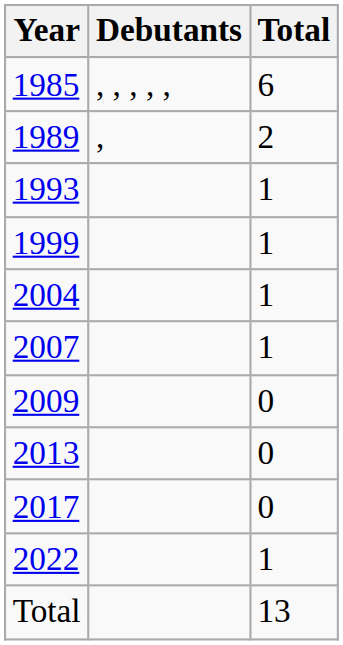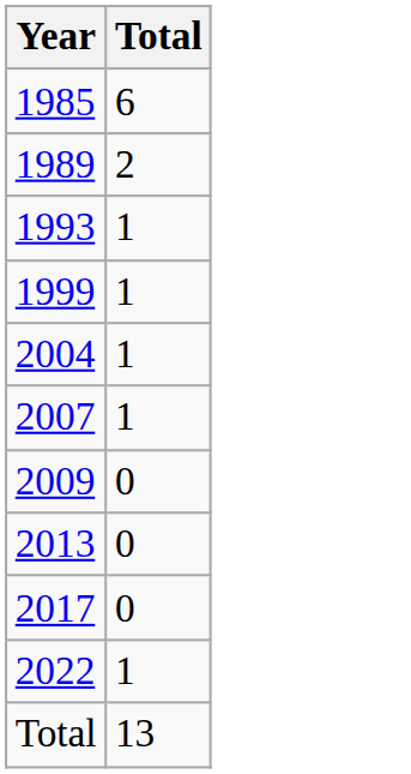 <table class="wikitable">
 <tr>
 <th>Year</th>
-<th>Debutants</th>
 <th>Total</th>
 </tr>
 <tr>
 <td><a href='#'>1985</a></td>
-<td>, , , , , </td>
 <td>6</td>
 </tr>
 <tr>
 <td><a href='#'>1989</a></td>
-<td>, </td>
 <td>2</td>
 </tr>
 <tr>
 <td><a href='#'>1993</a></td>
-<td></td>
 <td>1</td>
 </tr>
 <tr>
 <td><a href='#'>1999</a></td>
-<td></td>
 <td>1</td>
 </tr>
 <tr>
 <td><a href='#'>2004</a></td>
-<td></td>
 <td>1</td>
 </tr>
 <tr>
 <td><a href='#'>2007</a></td>
-<td></td>
 <td>1</td>
 </tr>
 <tr>
 <td><a href='#'>2009</a></td>
-<td></td>
 <td>0</td>
 </tr>
 <tr>
 <td><a href='#'>2013</a></td>
-<td></td>
 <td>0</td>
 </tr>
 <tr>
 <td><a href='#'>2017</a></td>
-<td></td>
 <td>0</td>
 </tr>
 <tr>
 <td><a href='#'>2022</a></td>
-<td></td>
 <td>1</td>
 </tr>
 <tr>
 <td>Total</td>
-<td></td>
 <td>13</td>
 </tr>
 </table>
